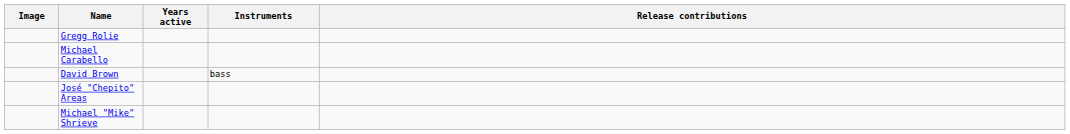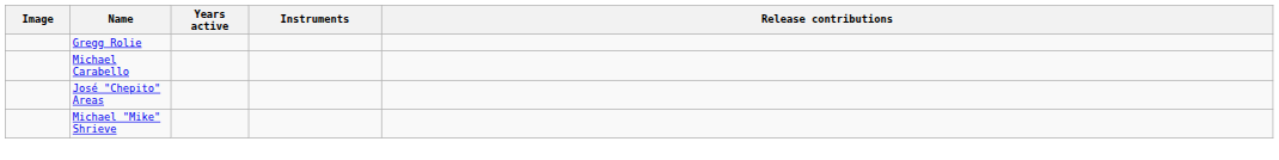 <table class="wikitable" width="100%" border="1">
 <tr>
 <th width="75">Image</th>
 <th width="120">Name</th>
 <th width="90">Years active</th>
 <th width="160">Instruments</th>
 <th>Release contributions</th>
 </tr>
 <tr>
 <td></td>
 <td><a href='#'>Gregg Rolie</a></td>
 <td></td>
 <td></td>
 <td></td>
 </tr>
 <tr>
 <td></td>
 <td><a href='#'>Michael Carabello</a></td>
 <td></td>
 <td></td>
 <td></td>
 </tr>
 <tr>
 <td></td>
-<td><a href='#'>David Brown</a></td>
-<td></td>
-<td>bass</td>
-<td></td>
-</tr>
-<tr>
-<td></td>
 <td><a href='#'>José "Chepito" Areas</a></td>
 <td></td>
 <td></td>
 <td></td>
 </tr>
 <tr>
 <td></td>
 <td><a href='#'>Michael "Mike" Shrieve</a></td>
 <td></td>
 <td></td>
 <td></td>
 </tr>
 </table>
